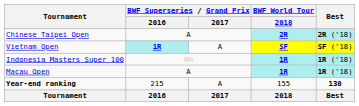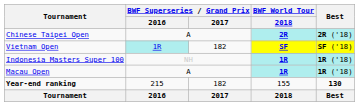 <table style='font-size: 90%; text-align:center;' class='wikitable'>
 <tr>
 <th rowspan="2">Tournament</th>
 <th colspan="2"><a href='#'>BWF Superseries</a> / <a href='#'>Grand Prix</a></th>
 <th><a href='#'>BWF World Tour</a></th>
 <th rowspan="2">Best</th>
 </tr>
 <tr>
 <th>2016</th>
 <th>2017</th>
 <th><a href='#'>2018</a></th>
 </tr>
 <tr>
 <td align=left><a href='#'>Chinese Taipei Open</a></td>
 <td colspan="2">A</td>
 <td bgcolor=AFEEEE><strong><a href='#'>2R</a></strong></td>
 <td bgcolor=AFEEEE><strong>2R</strong> ('18)</td>
 </tr>
 <tr>
 <td align=left><a href='#'>Vietnam Open</a></td>
-<td bgcolor=AFEEEE><strong><a href='#'>1R</a></strong></td>
-<td>A</td>
+<td bgcolor=AFEEEE><a href='#'>1R</a></td>
+<td>182</td>
 <td bgcolor=FFFF00><a href='#'><strong>SF</strong></a></td>
 <td bgcolor=FFFF00><strong>SF</strong> ('18)</td>
 </tr>
 <tr>
 <td align=left><a href='#'>Indonesia Masters Super 100</a></td>
 <td colspan="2" style=color:#ccc>NH</td>
 <td bgcolor=AFEEEE><strong><a href='#'>1R</a></strong></td>
 <td bgcolor=AFEEEE><strong>1R</strong> ('18)</td>
 </tr>
 <tr>
 <td align=left><a href='#'>Macau Open</a></td>
 <td colspan="2">A</td>
 <td bgcolor=AFEEEE><a href='#'><strong>1R</strong></a></td>
 <td bgcolor=AFEEEE><strong>1R</strong> ('18)</td>
 </tr>
 <tr>
 <td align=left><strong>Year-end ranking</strong></td>
 <td>215</td>
-<td>A</td>
+<td>182</td>
 <td>155</td>
 <td><strong>130</strong></td>
 </tr>
 <tr>
 <th>Tournament</th>
 <th>2016</th>
 <th>2017</th>
 <th>2018</th>
 <th>Best</th>
 </tr>
 </table>
